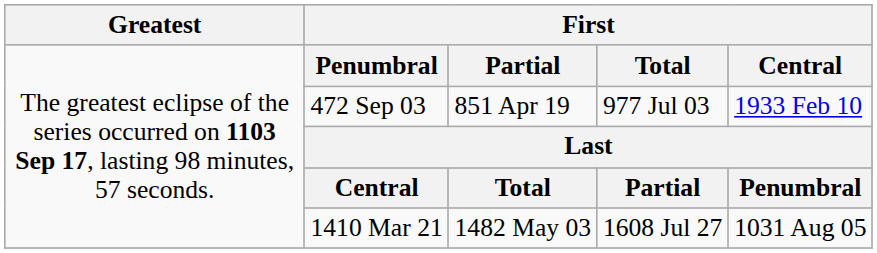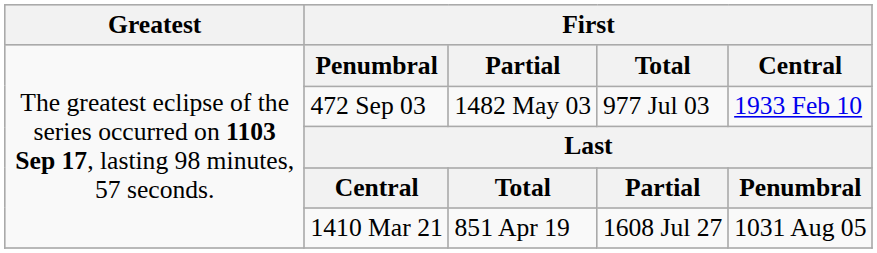 <table class=wikitable>
 <tr>
 <th>Greatest</th>
 <th colspan=4>First</th>
 </tr>
 <tr>
 <td rowspan=6 width=180 align=center>The greatest eclipse of the series occurred on <strong>1103 Sep 17</strong>, lasting 98 minutes, 57 seconds.</td>
 <th>Penumbral</th>
 <th>Partial</th>
 <th>Total</th>
 <th>Central</th>
 </tr>
 <tr>
 <td>472 Sep 03<br></td>
-<td>851 Apr 19<br></td>
+<td>1482 May 03<br></td>
 <td>977 Jul 03<br></td>
 <td><a href='#'>1933 Feb 10</a><br></td>
 </tr>
 <tr>
 <th colspan=4>Last</th>
 </tr>
 <tr>
 <th>Central</th>
 <th>Total</th>
 <th>Partial</th>
 <th>Penumbral</th>
 </tr>
 <tr>
 <td>1410 Mar 21<br></td>
-<td>1482 May 03<br></td>
+<td>851 Apr 19<br></td>
 <td>1608 Jul 27<br></td>
 <td>1031 Aug 05<br></td>
 </tr>
 </table>
